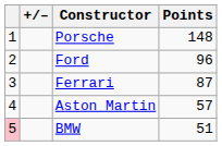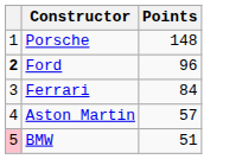 <table class="wikitable" style="font-size: 95%;">
 <tr>
 <th scope="col"></th>
-<th scope="col">+/–</th>
 <th scope="col">Constructor</th>
 <th scope="col">Points</th>
 </tr>
 <tr>
 <td align="center">1</td>
-<td align="left"></td>
 <td> <a href='#'>Porsche</a></td>
 <td align="right">148</td>
 </tr>
 <tr>
-<td align="center">2</td>
-<td align="left"></td>
+<td align="center"><strong>2</strong></td>
 <td> <a href='#'>Ford</a></td>
 <td align="right">96</td>
 </tr>
 <tr>
 <td align="center">3</td>
-<td align="left"></td>
 <td> <a href='#'>Ferrari</a></td>
-<td align="right">87</td>
+<td align="right">84</td>
 </tr>
 <tr>
 <td align="center">4</td>
-<td align="left"></td>
 <td> <a href='#'>Aston Martin</a></td>
 <td align="right">57</td>
 </tr>
 <tr>
 <td align="center" style="background: pink;">5</td>
-<td align="left"></td>
 <td> <a href='#'>BMW</a></td>
 <td align="right">51</td>
 </tr>
 </table>
